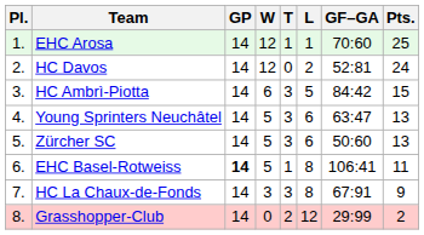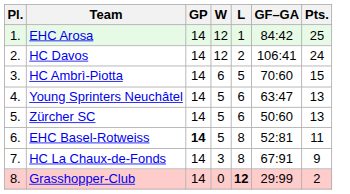 <table class="wikitable">
 <tr>
 <th>Pl.</th>
 <th>Team</th>
 <th>GP</th>
 <th>W</th>
-<th>T</th>
 <th>L</th>
 <th>GF–GA</th>
 <th>Pts.</th>
 </tr>
 <tr align="center " bgcolor="#e6fae6">
 <td>1.</td>
 <td align="left"><a href='#'>EHC Arosa</a></td>
 <td>14</td>
 <td>12</td>
 <td>1</td>
-<td>1</td>
-<td>70:60</td>
+<td>84:42</td>
 <td>25</td>
 </tr>
 <tr align="center "  bgcolor="#FFFFFF">
 <td>2.</td>
 <td align="left"><a href='#'>HC Davos</a></td>
 <td>14</td>
 <td>12</td>
-<td>0</td>
 <td>2</td>
-<td>52:81</td>
+<td>106:41</td>
 <td>24</td>
 </tr>
 <tr align="center "  bgcolor="#FFFFFF">
 <td>3.</td>
 <td align="left"><a href='#'>HC Ambrì-Piotta</a></td>
 <td>14</td>
 <td>6</td>
-<td>3</td>
 <td>5</td>
-<td>84:42</td>
+<td>70:60</td>
 <td>15</td>
 </tr>
 <tr align="center "  bgcolor="#FFFFFF">
 <td>4.</td>
 <td align="left"><a href='#'>Young Sprinters Neuchâtel</a></td>
 <td>14</td>
 <td>5</td>
-<td>3</td>
 <td>6</td>
 <td>63:47</td>
 <td>13</td>
 </tr>
 <tr align="center " bgcolor="#FFFFFF">
 <td>5.</td>
 <td align="left"><a href='#'>Zürcher SC</a></td>
 <td>14</td>
 <td>5</td>
-<td>3</td>
 <td>6</td>
 <td>50:60</td>
 <td>13</td>
 </tr>
 <tr align="center "  bgcolor="#FFFFFF">
 <td>6.</td>
 <td align="left"><a href='#'>EHC Basel-Rotweiss</a></td>
 <td><strong>14</strong></td>
 <td>5</td>
-<td>1</td>
 <td>8</td>
-<td>106:41</td>
+<td>52:81</td>
 <td>11</td>
 </tr>
 <tr align="center "  bgcolor="#FFFFFF">
 <td>7.</td>
 <td align="left"><a href='#'>HC La Chaux-de-Fonds</a></td>
 <td>14</td>
-<td>3</td>
 <td>3</td>
 <td>8</td>
 <td>67:91</td>
 <td>9</td>
 </tr>
 <tr align="center "  bgcolor="#ffcccc">
 <td>8.</td>
 <td align="left"><a href='#'>Grasshopper-Club</a></td>
 <td>14</td>
 <td>0</td>
-<td>2</td>
-<td>12</td>
+<td><strong>12</strong></td>
 <td>29:99</td>
 <td>2</td>
 </tr>
 </table>
